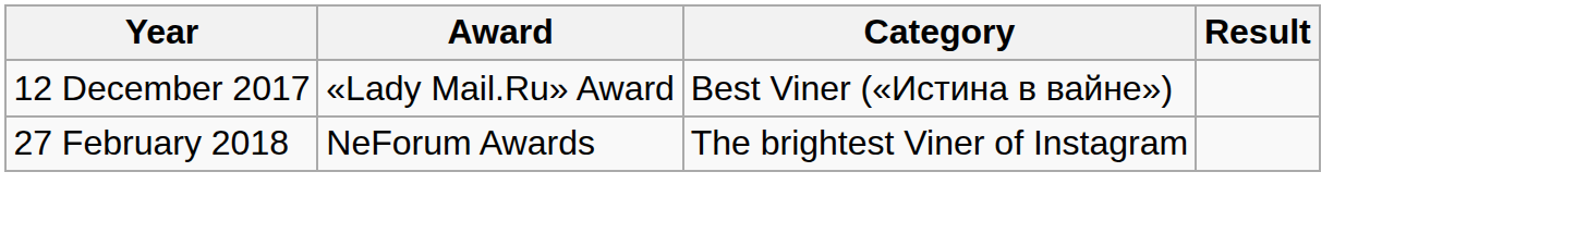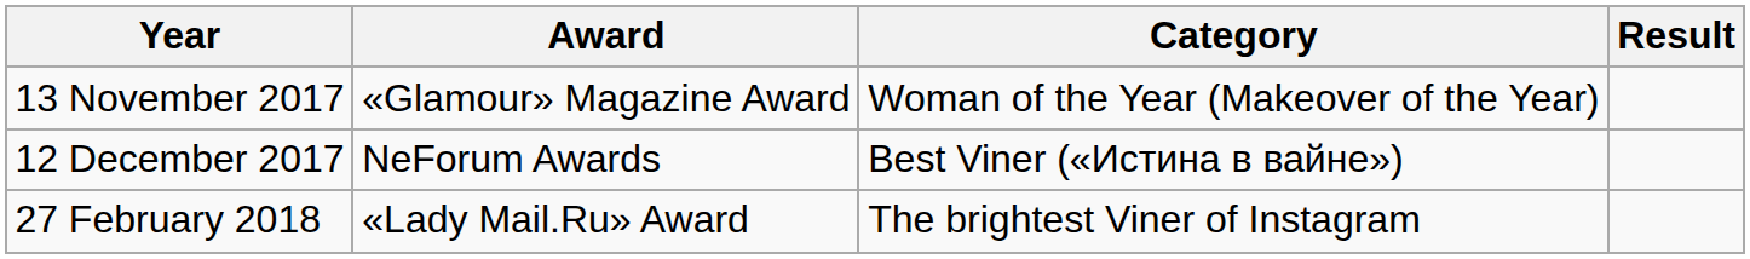 <table class="wikitable">
 <tr>
 <th>Year</th>
 <th>Award</th>
 <th>Сategory</th>
 <th>Result</th>
 </tr>
 <tr>
+<td>13 November 2017</td>
+<td>«Glamour» Magazine Award</td>
+<td>Woman of the Year (Makeover of the Year)</td>
+<td></td>
+</tr>
+<tr>
 <td>12 December 2017</td>
-<td>«Lady Mail.Ru» Award</td>
+<td>NeForum Awards</td>
 <td>Best Viner («Истина в вайне»)</td>
 <td></td>
 </tr>
 <tr>
 <td>27 February 2018</td>
-<td>NeForum Awards</td>
+<td>«Lady Mail.Ru» Award</td>
 <td>The brightest Viner of Instagram</td>
 <td></td>
 </tr>
 <tr>
 </tr>
 </table>
